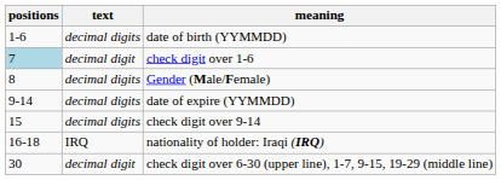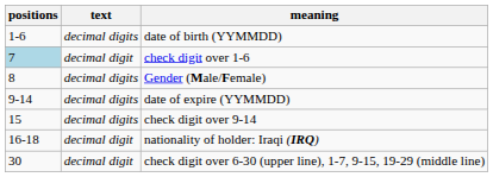 <table class="wikitable">
 <tr>
 <th>positions</th>
 <th>text</th>
 <th>meaning</th>
 </tr>
 <tr>
 <td>1-6</td>
 <td><em>decimal digits</em></td>
 <td>date of birth (YYMMDD)</td>
 </tr>
 <tr>
 <td style="background: lightblue;">7</td>
 <td><em>decimal digit</em></td>
 <td><a href='#'>check digit</a> over 1-6</td>
 </tr>
 <tr>
 <td>8</td>
 <td><em>decimal digits</em></td>
 <td><a href='#'>Gender</a> (<strong>M</strong>ale/<strong>F</strong>emale)</td>
 </tr>
 <tr>
 <td>9-14</td>
 <td><em>decimal digits</em></td>
 <td>date of expire (YYMMDD)</td>
 </tr>
 <tr>
 <td>15</td>
 <td><em>decimal digits</em></td>
 <td>check digit over 9-14</td>
 </tr>
 <tr>
 <td>16-18</td>
-<td>IRQ</td>
+<td><em>decimal digit</em></td>
 <td>nationality of holder: Iraqi <em>(<strong>IRQ</strong>)</em></td>
 </tr>
 <tr>
 <td>30</td>
 <td><em>decimal digit</em></td>
 <td>check digit over 6-30 (upper line), 1-7, 9-15, 19-29 (middle line)</td>
 </tr>
 </table>
